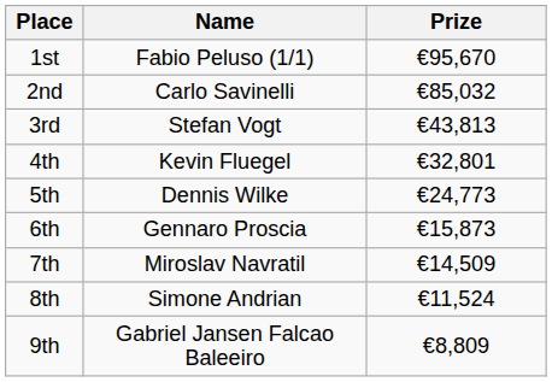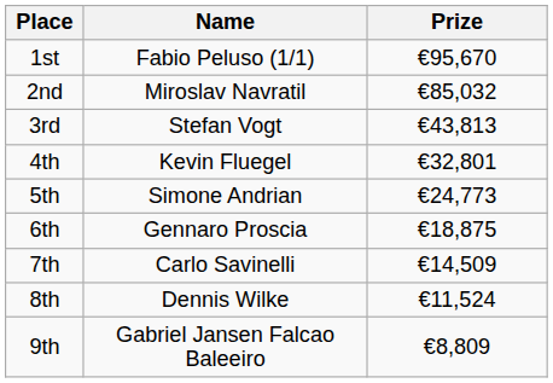 <table class="wikitable">
 <tr>
 <th width="50">Place</th>
 <th width="200">Name</th>
 <th width="125">Prize</th>
 </tr>
 <tr>
 <td align = "center">1st</td>
 <td align = "center">Fabio Peluso (1/1)</td>
 <td align="center">€95,670</td>
 </tr>
 <tr>
 <td align = "center">2nd</td>
-<td align = "center">Carlo Savinelli</td>
+<td align = "center">Miroslav Navratil</td>
 <td align="center">€85,032</td>
 </tr>
 <tr>
 <td align = "center">3rd</td>
 <td align = "center">Stefan Vogt</td>
 <td align="center">€43,813</td>
 </tr>
 <tr>
 <td align = "center">4th</td>
 <td align = "center">Kevin Fluegel</td>
 <td align="center">€32,801</td>
 </tr>
 <tr>
 <td align = "center">5th</td>
-<td align = "center">Dennis Wilke</td>
+<td align = "center">Simone Andrian</td>
 <td align="center">€24,773</td>
 </tr>
 <tr>
 <td align = "center">6th</td>
 <td align = "center">Gennaro Proscia</td>
-<td align="center">€15,873</td>
+<td align="center">€18,875</td>
 </tr>
 <tr>
 <td align = "center">7th</td>
-<td align = "center">Miroslav Navratil</td>
+<td align = "center">Carlo Savinelli</td>
 <td align="center">€14,509</td>
 </tr>
 <tr>
 <td align = "center">8th</td>
-<td align = "center">Simone Andrian</td>
+<td align = "center">Dennis Wilke</td>
 <td align="center">€11,524</td>
 </tr>
 <tr>
 <td align = "center">9th</td>
 <td align = "center">Gabriel Jansen Falcao Baleeiro</td>
 <td align="center">€8,809</td>
 </tr>
 </table>
